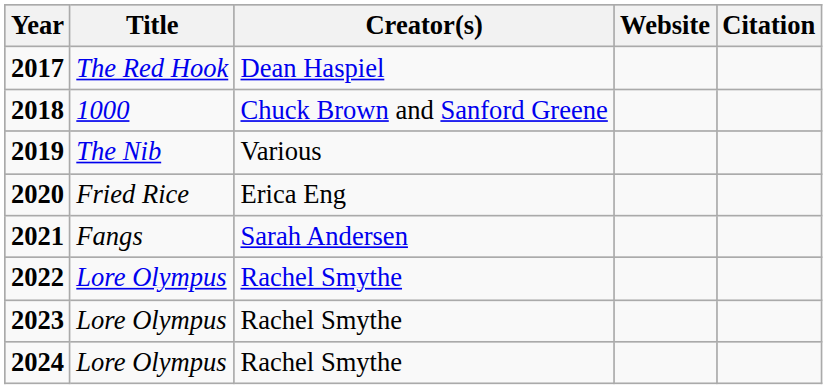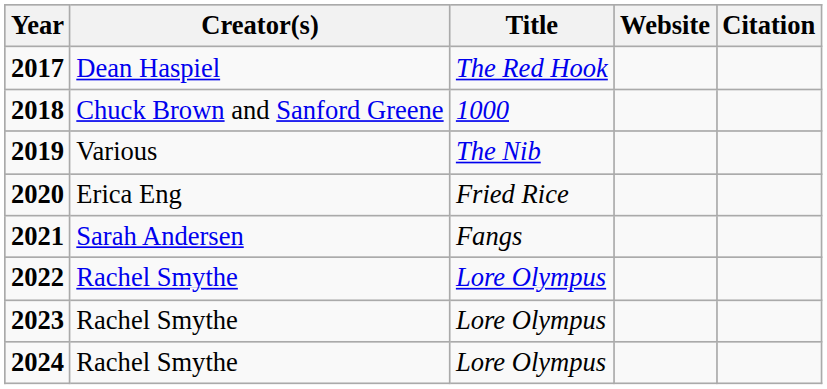 <table class="wikitable" border="1">
 <tr>
 <th>Year</th>
+<th>Creator(s)</th>
 <th>Title</th>
-<th>Creator(s)</th>
 <th>Website</th>
 <th>Citation</th>
 </tr>
 <tr>
 <td><strong>2017</strong></td>
+<td><a href='#'>Dean Haspiel</a></td>
 <td><em><a href='#'>The Red Hook</a></em></td>
-<td><a href='#'>Dean Haspiel</a></td>
 <td></td>
 <td></td>
 </tr>
 <tr>
 <td><strong>2018</strong></td>
+<td><a href='#'>Chuck Brown</a> and <a href='#'>Sanford Greene</a></td>
 <td><em><a href='#'>1000</a></em></td>
-<td><a href='#'>Chuck Brown</a> and <a href='#'>Sanford Greene</a></td>
 <td></td>
 <td></td>
 </tr>
 <tr>
 <td><strong>2019</strong></td>
+<td>Various</td>
 <td><em><a href='#'>The Nib</a></em></td>
-<td>Various</td>
 <td></td>
 <td></td>
 </tr>
 <tr>
 <td><strong>2020</strong></td>
+<td>Erica Eng</td>
 <td><em>Fried Rice</em></td>
-<td>Erica Eng</td>
 <td></td>
 <td></td>
 </tr>
 <tr>
 <td><strong>2021</strong></td>
+<td><a href='#'>Sarah Andersen</a></td>
 <td><em>Fangs</em></td>
-<td><a href='#'>Sarah Andersen</a></td>
 <td></td>
 <td></td>
 </tr>
 <tr>
 <td><strong>2022</strong></td>
+<td><a href='#'>Rachel Smythe</a></td>
 <td><em><a href='#'>Lore Olympus</a></em></td>
-<td><a href='#'>Rachel Smythe</a></td>
 <td></td>
 <td></td>
 </tr>
 <tr>
 <td><strong>2023</strong></td>
+<td>Rachel Smythe</td>
 <td><em>Lore Olympus</em></td>
-<td>Rachel Smythe</td>
 <td></td>
 <td></td>
 </tr>
 <tr>
 <td><strong>2024</strong></td>
+<td>Rachel Smythe</td>
 <td><em>Lore Olympus</em></td>
-<td>Rachel Smythe</td>
 <td></td>
 <td></td>
 </tr>
 </table>
